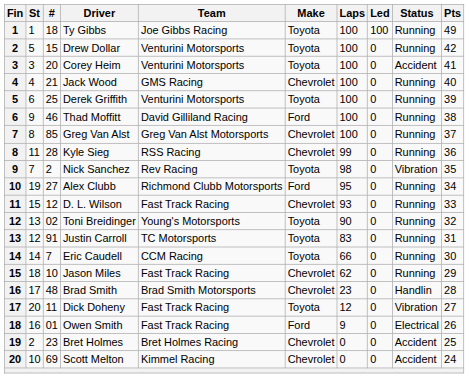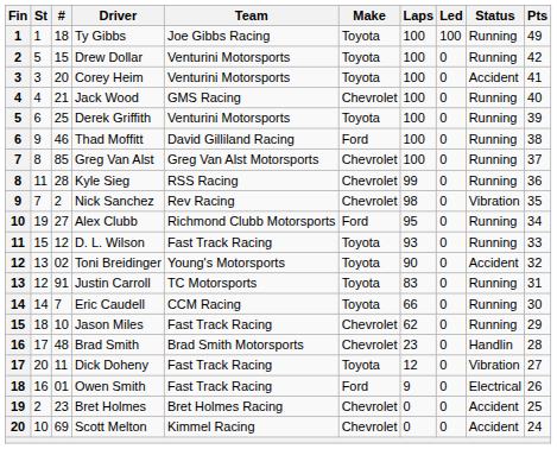 <table class="wikitable" style="font-size:95%">
 <tr>
 <th>Fin</th>
 <th>St</th>
 <th>#</th>
 <th>Driver</th>
 <th>Team</th>
 <th>Make</th>
 <th>Laps</th>
 <th>Led</th>
 <th>Status</th>
 <th>Pts</th>
 </tr>
 <tr>
 <th>1</th>
 <td>1</td>
 <td>18</td>
 <td>Ty Gibbs</td>
 <td>Joe Gibbs Racing</td>
 <td>Toyota</td>
 <td>100</td>
 <td>100</td>
 <td>Running</td>
 <td>49</td>
 </tr>
 <tr>
 <th>2</th>
 <td>5</td>
 <td>15</td>
 <td>Drew Dollar</td>
 <td>Venturini Motorsports</td>
 <td>Toyota</td>
 <td>100</td>
 <td>0</td>
 <td>Running</td>
 <td>42</td>
 </tr>
 <tr>
 <th>3</th>
 <td>3</td>
 <td>20</td>
 <td>Corey Heim</td>
 <td>Venturini Motorsports</td>
 <td>Toyota</td>
 <td>100</td>
 <td>0</td>
 <td>Accident</td>
 <td>41</td>
 </tr>
 <tr>
 <th>4</th>
 <td>4</td>
 <td>21</td>
 <td>Jack Wood</td>
 <td>GMS Racing</td>
 <td>Chevrolet</td>
 <td>100</td>
 <td>0</td>
 <td>Running</td>
 <td>40</td>
 </tr>
 <tr>
 <th>5</th>
 <td>6</td>
 <td>25</td>
 <td>Derek Griffith</td>
 <td>Venturini Motorsports</td>
 <td>Toyota</td>
 <td>100</td>
 <td>0</td>
 <td>Running</td>
 <td>39</td>
 </tr>
 <tr>
 <th>6</th>
 <td>9</td>
 <td>46</td>
 <td>Thad Moffitt</td>
 <td>David Gilliland Racing</td>
 <td>Ford</td>
 <td>100</td>
 <td>0</td>
 <td>Running</td>
 <td>38</td>
 </tr>
 <tr>
 <th>7</th>
 <td>8</td>
 <td>85</td>
 <td>Greg Van Alst</td>
 <td>Greg Van Alst Motorsports</td>
 <td>Chevrolet</td>
 <td>100</td>
 <td>0</td>
 <td>Running</td>
 <td>37</td>
 </tr>
 <tr>
 <th>8</th>
 <td>11</td>
 <td>28</td>
 <td>Kyle Sieg</td>
 <td>RSS Racing</td>
 <td>Chevrolet</td>
 <td>99</td>
 <td>0</td>
 <td>Running</td>
 <td>36</td>
 </tr>
 <tr>
 <th>9</th>
 <td>7</td>
 <td>2</td>
 <td>Nick Sanchez</td>
 <td>Rev Racing</td>
-<td>Toyota</td>
+<td>Chevrolet</td>
 <td>98</td>
 <td>0</td>
 <td>Vibration</td>
 <td>35</td>
 </tr>
 <tr>
 <th>10</th>
 <td>19</td>
 <td>27</td>
 <td>Alex Clubb</td>
 <td>Richmond Clubb Motorsports</td>
 <td>Ford</td>
 <td>95</td>
 <td>0</td>
 <td>Running</td>
 <td>34</td>
 </tr>
 <tr>
 <th>11</th>
 <td>15</td>
 <td>12</td>
 <td>D. L. Wilson</td>
 <td>Fast Track Racing</td>
-<td>Chevrolet</td>
+<td>Toyota</td>
 <td>93</td>
 <td>0</td>
 <td>Running</td>
 <td>33</td>
 </tr>
 <tr>
 <th>12</th>
 <td>13</td>
 <td>02</td>
 <td>Toni Breidinger</td>
 <td>Young's Motorsports</td>
 <td>Toyota</td>
 <td>90</td>
 <td>0</td>
-<td>Running</td>
+<td>Accident</td>
 <td>32</td>
 </tr>
 <tr>
 <th>13</th>
 <td>12</td>
 <td>91</td>
 <td>Justin Carroll</td>
 <td>TC Motorsports</td>
 <td>Toyota</td>
 <td>83</td>
 <td>0</td>
 <td>Running</td>
 <td>31</td>
 </tr>
 <tr>
 <th>14</th>
 <td>14</td>
 <td>7</td>
 <td>Eric Caudell</td>
 <td>CCM Racing</td>
 <td>Toyota</td>
 <td>66</td>
 <td>0</td>
 <td>Running</td>
 <td>30</td>
 </tr>
 <tr>
 <th>15</th>
 <td>18</td>
 <td>10</td>
 <td>Jason Miles</td>
 <td>Fast Track Racing</td>
 <td>Chevrolet</td>
 <td>62</td>
 <td>0</td>
 <td>Running</td>
 <td>29</td>
 </tr>
 <tr>
 <th>16</th>
 <td>17</td>
 <td>48</td>
 <td>Brad Smith</td>
 <td>Brad Smith Motorsports</td>
 <td>Chevrolet</td>
 <td>23</td>
 <td>0</td>
 <td>Handlin</td>
 <td>28</td>
 </tr>
 <tr>
 <th>17</th>
 <td>20</td>
 <td>11</td>
 <td>Dick Doheny</td>
 <td>Fast Track Racing</td>
 <td>Toyota</td>
 <td>12</td>
 <td>0</td>
 <td>Vibration</td>
 <td>27</td>
 </tr>
 <tr>
 <th>18</th>
 <td>16</td>
 <td>01</td>
 <td>Owen Smith</td>
 <td>Fast Track Racing</td>
 <td>Ford</td>
 <td>9</td>
 <td>0</td>
 <td>Electrical</td>
 <td>26</td>
 </tr>
 <tr>
 <th>19</th>
 <td>2</td>
 <td>23</td>
 <td>Bret Holmes</td>
 <td>Bret Holmes Racing</td>
 <td>Chevrolet</td>
 <td>0</td>
 <td>0</td>
 <td>Accident</td>
 <td>25</td>
 </tr>
 <tr>
 <th>20</th>
 <td>10</td>
 <td>69</td>
 <td>Scott Melton</td>
 <td>Kimmel Racing</td>
 <td>Chevrolet</td>
 <td>0</td>
 <td>0</td>
 <td>Accident</td>
 <td>24</td>
 </tr>
 <tr>
 <th colspan="10"></th>
 </tr>
 </table>
